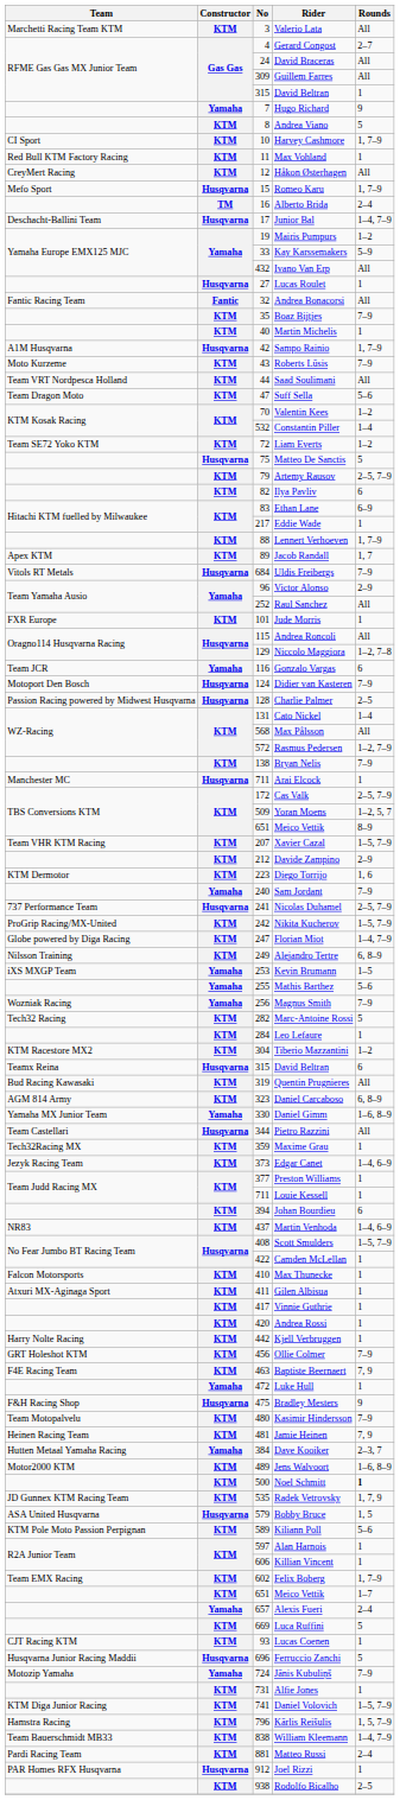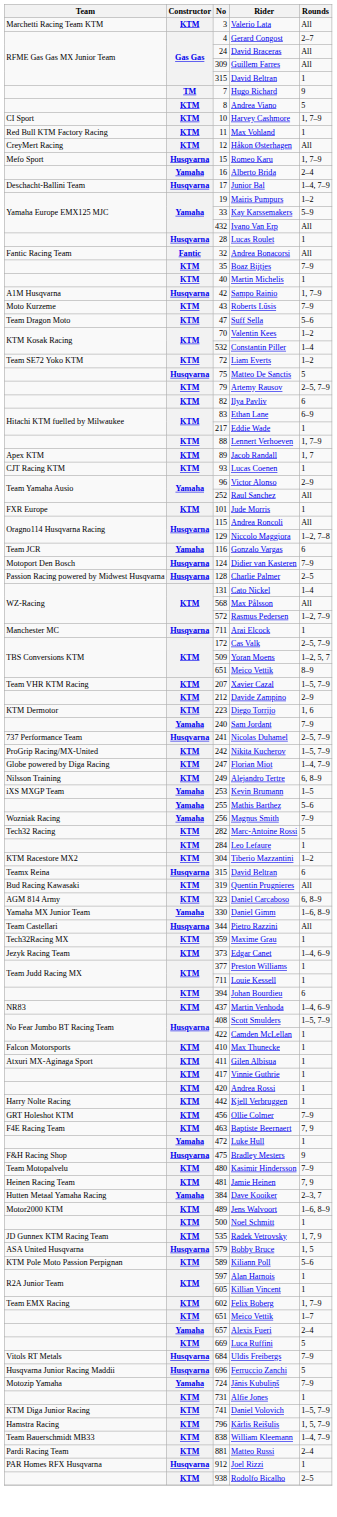 <table class="wikitable" style="font-size: 85%;">
 <tr>
 <th>Team</th>
 <th>Constructor</th>
 <th>No</th>
 <th>Rider</th>
 <th>Rounds</th>
 </tr>
 <tr>
 <td>Marchetti Racing Team KTM</td>
 <th><a href='#'>KTM</a></th>
 <td align="right">3</td>
 <td> <a href='#'>Valerio Lata</a></td>
 <td>All</td>
 </tr>
 <tr>
 <td rowspan=4>RFME Gas Gas MX Junior Team</td>
 <th rowspan=4><a href='#'>Gas Gas</a></th>
 <td align="right">4</td>
 <td> <a href='#'>Gerard Congost</a></td>
 <td>2–7</td>
 </tr>
 <tr>
 <td align="right">24</td>
 <td> <a href='#'>David Braceras</a></td>
 <td>All</td>
 </tr>
 <tr>
 <td align="right">309</td>
 <td> <a href='#'>Guillem Farres</a></td>
 <td>All</td>
 </tr>
 <tr>
 <td align="right">315</td>
 <td> <a href='#'>David Beltran</a></td>
 <td>1</td>
 </tr>
 <tr>
 <td></td>
-<th><a href='#'>Yamaha</a></th>
+<th><a href='#'>TM</a></th>
 <td align="right">7</td>
 <td> <a href='#'>Hugo Richard</a></td>
 <td>9</td>
 </tr>
 <tr>
 <td></td>
 <th><a href='#'>KTM</a></th>
 <td align="right">8</td>
 <td> <a href='#'>Andrea Viano</a></td>
 <td>5</td>
 </tr>
 <tr>
 <td>CI Sport</td>
 <th><a href='#'>KTM</a></th>
 <td align="right">10</td>
 <td> <a href='#'>Harvey Cashmore</a></td>
 <td>1, 7–9</td>
 </tr>
 <tr>
 <td>Red Bull KTM Factory Racing</td>
 <th><a href='#'>KTM</a></th>
 <td align="right">11</td>
 <td> <a href='#'>Max Vohland</a></td>
 <td>1</td>
 </tr>
 <tr>
 <td>CreyMert Racing</td>
 <th><a href='#'>KTM</a></th>
 <td align="right">12</td>
 <td> <a href='#'>Håkon Østerhagen</a></td>
 <td>All</td>
 </tr>
 <tr>
 <td>Mefo Sport</td>
 <th><a href='#'>Husqvarna</a></th>
 <td align="right">15</td>
 <td> <a href='#'>Romeo Karu</a></td>
 <td>1, 7–9</td>
 </tr>
 <tr>
 <td></td>
-<th><a href='#'>TM</a></th>
+<th><a href='#'>Yamaha</a></th>
 <td align="right">16</td>
 <td> <a href='#'>Alberto Brida</a></td>
 <td>2–4</td>
 </tr>
 <tr>
 <td>Deschacht-Ballini Team</td>
 <th><a href='#'>Husqvarna</a></th>
 <td align="right">17</td>
 <td> <a href='#'>Junior Bal</a></td>
 <td>1–4, 7–9</td>
 </tr>
 <tr>
 <td rowspan=3>Yamaha Europe EMX125 MJC</td>
 <th rowspan=3><a href='#'>Yamaha</a></th>
 <td align="right">19</td>
 <td> <a href='#'>Mairis Pumpurs</a></td>
 <td>1–2</td>
 </tr>
 <tr>
 <td align="right">33</td>
 <td> <a href='#'>Kay Karssemakers</a></td>
 <td>5–9</td>
 </tr>
 <tr>
 <td align="right">432</td>
 <td> <a href='#'>Ivano Van Erp</a></td>
 <td>All</td>
 </tr>
 <tr>
 <td></td>
 <th><a href='#'>Husqvarna</a></th>
-<td align="right">27</td>
+<td align="right">28</td>
 <td> <a href='#'>Lucas Roulet</a></td>
 <td>1</td>
 </tr>
 <tr>
 <td>Fantic Racing Team</td>
 <th><a href='#'>Fantic</a></th>
 <td align="right">32</td>
 <td> <a href='#'>Andrea Bonacorsi</a></td>
 <td>All</td>
 </tr>
 <tr>
 <td></td>
 <th><a href='#'>KTM</a></th>
 <td align="right">35</td>
 <td> <a href='#'>Boaz Bijtjes</a></td>
 <td>7–9</td>
 </tr>
 <tr>
 <td></td>
 <th><a href='#'>KTM</a></th>
 <td align="right">40</td>
 <td> <a href='#'>Martin Michelis</a></td>
 <td>1</td>
 </tr>
 <tr>
 <td>A1M Husqvarna</td>
 <th><a href='#'>Husqvarna</a></th>
 <td align="right">42</td>
 <td> <a href='#'>Sampo Rainio</a></td>
 <td>1, 7–9</td>
 </tr>
 <tr>
 <td>Moto Kurzeme</td>
 <th><a href='#'>KTM</a></th>
 <td align="right">43</td>
 <td> <a href='#'>Roberts Lūsis</a></td>
 <td>7–9</td>
-</tr>
-<tr>
-<td>Team VRT Nordpesca Holland</td>
-<th><a href='#'>KTM</a></th>
-<td align="right">44</td>
-<td> <a href='#'>Saad Soulimani</a></td>
-<td>All</td>
 </tr>
 <tr>
 <td>Team Dragon Moto</td>
 <th><a href='#'>KTM</a></th>
 <td align="right">47</td>
 <td> <a href='#'>Suff Sella</a></td>
 <td>5–6</td>
 </tr>
 <tr>
 <td rowspan=2>KTM Kosak Racing</td>
 <th rowspan=2><a href='#'>KTM</a></th>
 <td align="right">70</td>
 <td> <a href='#'>Valentin Kees</a></td>
 <td>1–2</td>
 </tr>
 <tr>
 <td align="right">532</td>
 <td> <a href='#'>Constantin Piller</a></td>
 <td>1–4</td>
 </tr>
 <tr>
 <td>Team SE72 Yoko KTM</td>
 <th><a href='#'>KTM</a></th>
 <td align="right">72</td>
 <td> <a href='#'>Liam Everts</a></td>
 <td>1–2</td>
 </tr>
 <tr>
 <td></td>
 <th><a href='#'>Husqvarna</a></th>
 <td align="right">75</td>
 <td> <a href='#'>Matteo De Sanctis</a></td>
 <td>5</td>
 </tr>
 <tr>
 <td></td>
 <th><a href='#'>KTM</a></th>
 <td align="right">79</td>
 <td> <a href='#'>Artemy Rausov</a></td>
 <td>2–5, 7–9</td>
 </tr>
 <tr>
 <td></td>
 <th><a href='#'>KTM</a></th>
 <td align="right">82</td>
 <td> <a href='#'>Ilya Pavliv</a></td>
 <td>6</td>
 </tr>
 <tr>
 <td rowspan=2>Hitachi KTM fuelled by Milwaukee</td>
 <th rowspan=2><a href='#'>KTM</a></th>
 <td align="right">83</td>
 <td> <a href='#'>Ethan Lane</a></td>
 <td>6–9</td>
 </tr>
 <tr>
 <td align="right">217</td>
 <td> <a href='#'>Eddie Wade</a></td>
 <td>1</td>
 </tr>
 <tr>
 <td></td>
 <th><a href='#'>KTM</a></th>
 <td align="right">88</td>
 <td> <a href='#'>Lennert Verhoeven</a></td>
 <td>1, 7–9</td>
 </tr>
 <tr>
 <td>Apex KTM</td>
 <th><a href='#'>KTM</a></th>
 <td align="right">89</td>
 <td> <a href='#'>Jacob Randall</a></td>
 <td>1, 7</td>
 </tr>
 <tr>
-<td>Vitols RT Metals</td>
-<th><a href='#'>Husqvarna</a></th>
-<td align="right">684</td>
-<td> <a href='#'>Uldis Freibergs</a></td>
-<td>7–9</td>
+<td>CJT Racing KTM</td>
+<th><a href='#'>KTM</a></th>
+<td align="right">93</td>
+<td> <a href='#'>Lucas Coenen</a></td>
+<td>1</td>
 </tr>
 <tr>
 <td rowspan=2>Team Yamaha Ausio</td>
 <th rowspan=2><a href='#'>Yamaha</a></th>
 <td align="right">96</td>
 <td> <a href='#'>Victor Alonso</a></td>
 <td>2–9</td>
 </tr>
 <tr>
 <td align="right">252</td>
 <td> <a href='#'>Raul Sanchez</a></td>
 <td>All</td>
 </tr>
 <tr>
 <td>FXR Europe</td>
 <th><a href='#'>KTM</a></th>
 <td align="right">101</td>
 <td> <a href='#'>Jude Morris</a></td>
 <td>1</td>
 </tr>
 <tr>
 <td rowspan=2>Oragno114 Husqvarna Racing</td>
 <th rowspan=2><a href='#'>Husqvarna</a></th>
 <td align="right">115</td>
 <td> <a href='#'>Andrea Roncoli</a></td>
 <td>All</td>
 </tr>
 <tr>
 <td align="right">129</td>
 <td> <a href='#'>Niccolo Maggiora</a></td>
 <td>1–2, 7–8</td>
 </tr>
 <tr>
 <td>Team JCR</td>
 <th><a href='#'>Yamaha</a></th>
 <td align="right">116</td>
 <td> <a href='#'>Gonzalo Vargas</a></td>
 <td>6</td>
 </tr>
 <tr>
 <td>Motoport Den Bosch</td>
 <th><a href='#'>Husqvarna</a></th>
 <td align="right">124</td>
 <td> <a href='#'>Didier van Kasteren</a></td>
 <td>7–9</td>
 </tr>
 <tr>
 <td>Passion Racing powered by Midwest Husqvarna</td>
 <th><a href='#'>Husqvarna</a></th>
 <td align="right">128</td>
 <td> <a href='#'>Charlie Palmer</a></td>
 <td>2–5</td>
 </tr>
 <tr>
 <td rowspan=3>WZ-Racing</td>
 <th rowspan=3><a href='#'>KTM</a></th>
 <td align="right">131</td>
 <td> <a href='#'>Cato Nickel</a></td>
 <td>1–4</td>
 </tr>
 <tr>
 <td align="right">568</td>
 <td> <a href='#'>Max Pålsson</a></td>
 <td>All</td>
 </tr>
 <tr>
 <td align="right">572</td>
 <td> <a href='#'>Rasmus Pedersen</a></td>
 <td>1–2, 7–9</td>
-</tr>
-<tr>
-<td></td>
-<th><a href='#'>KTM</a></th>
-<td align="right">138</td>
-<td> <a href='#'>Bryan Nelis</a></td>
-<td>7–9</td>
 </tr>
 <tr>
 <td>Manchester MC</td>
 <th><a href='#'>Husqvarna</a></th>
 <td align="right">711</td>
 <td> <a href='#'>Arai Elcock</a></td>
 <td>1</td>
 </tr>
 <tr>
 <td rowspan=3>TBS Conversions KTM</td>
 <th rowspan=3><a href='#'>KTM</a></th>
 <td align="right">172</td>
 <td> <a href='#'>Cas Valk</a></td>
 <td>2–5, 7–9</td>
 </tr>
 <tr>
 <td align="right">509</td>
 <td> <a href='#'>Yoran Moens</a></td>
 <td>1–2, 5, 7</td>
 </tr>
 <tr>
 <td align="right">651</td>
 <td> <a href='#'>Meico Vettik</a></td>
 <td>8–9</td>
 </tr>
 <tr>
 <td>Team VHR KTM Racing</td>
 <th><a href='#'>KTM</a></th>
 <td align="right">207</td>
 <td> <a href='#'>Xavier Cazal</a></td>
 <td>1–5, 7–9</td>
 </tr>
 <tr>
 <td></td>
 <th><a href='#'>KTM</a></th>
 <td align="right">212</td>
 <td> <a href='#'>Davide Zampino</a></td>
 <td>2–9</td>
 </tr>
 <tr>
 <td>KTM Dermotor</td>
 <th><a href='#'>KTM</a></th>
 <td align="right">223</td>
 <td> <a href='#'>Diego Torrijo</a></td>
 <td>1, 6</td>
 </tr>
 <tr>
 <td></td>
 <th><a href='#'>Yamaha</a></th>
 <td align="right">240</td>
 <td> <a href='#'>Sam Jordant</a></td>
 <td>7–9</td>
 </tr>
 <tr>
 <td>737 Performance Team</td>
 <th><a href='#'>Husqvarna</a></th>
 <td align="right">241</td>
 <td> <a href='#'>Nicolas Duhamel</a></td>
 <td>2–5, 7–9</td>
 </tr>
 <tr>
 <td>ProGrip Racing/MX-United</td>
 <th><a href='#'>KTM</a></th>
 <td align="right">242</td>
 <td> <a href='#'>Nikita Kucherov</a></td>
 <td>1–5, 7–9</td>
 </tr>
 <tr>
 <td>Globe powered by Diga Racing</td>
 <th><a href='#'>KTM</a></th>
 <td align="right">247</td>
 <td> <a href='#'>Florian Miot</a></td>
 <td>1–4, 7–9</td>
 </tr>
 <tr>
 <td>Nilsson Training</td>
 <th><a href='#'>KTM</a></th>
 <td align="right">249</td>
 <td> <a href='#'>Alejandro Tertre</a></td>
 <td>6, 8–9</td>
 </tr>
 <tr>
 <td>iXS MXGP Team</td>
 <th><a href='#'>Yamaha</a></th>
 <td align="right">253</td>
 <td> <a href='#'>Kevin Brumann</a></td>
 <td>1–5</td>
 </tr>
 <tr>
 <td></td>
 <th><a href='#'>Yamaha</a></th>
 <td align="right">255</td>
 <td> <a href='#'>Mathis Barthez</a></td>
 <td>5–6</td>
 </tr>
 <tr>
 <td>Wozniak Racing</td>
 <th><a href='#'>Yamaha</a></th>
 <td align="right">256</td>
 <td> <a href='#'>Magnus Smith</a></td>
 <td>7–9</td>
 </tr>
 <tr>
 <td>Tech32 Racing</td>
 <th><a href='#'>KTM</a></th>
 <td align="right">282</td>
 <td> <a href='#'>Marc-Antoine Rossi</a></td>
 <td>5</td>
 </tr>
 <tr>
 <td></td>
 <th><a href='#'>KTM</a></th>
 <td align="right">284</td>
 <td> <a href='#'>Leo Lefaure</a></td>
 <td>1</td>
 </tr>
 <tr>
 <td>KTM Racestore MX2</td>
 <th><a href='#'>KTM</a></th>
 <td align="right">304</td>
 <td> <a href='#'>Tiberio Mazzantini</a></td>
 <td>1–2</td>
 </tr>
 <tr>
 <td>Teamx Reina</td>
 <th><a href='#'>Husqvarna</a></th>
 <td align="right">315</td>
 <td> <a href='#'>David Beltran</a></td>
 <td>6</td>
 </tr>
 <tr>
 <td>Bud Racing Kawasaki</td>
 <th><a href='#'>KTM</a></th>
 <td align="right">319</td>
 <td> <a href='#'>Quentin Prugnieres</a></td>
 <td>All</td>
 </tr>
 <tr>
 <td>AGM 814 Army</td>
 <th><a href='#'>KTM</a></th>
 <td align="right">323</td>
 <td> <a href='#'>Daniel Carcaboso</a></td>
 <td>6, 8–9</td>
 </tr>
 <tr>
 <td>Yamaha MX Junior Team</td>
 <th><a href='#'>Yamaha</a></th>
 <td align="right">330</td>
 <td> <a href='#'>Daniel Gimm</a></td>
 <td>1–6, 8–9</td>
 </tr>
 <tr>
 <td>Team Castellari</td>
 <th><a href='#'>Husqvarna</a></th>
 <td align="right">344</td>
 <td> <a href='#'>Pietro Razzini</a></td>
 <td>All</td>
 </tr>
 <tr>
 <td>Tech32Racing MX</td>
 <th><a href='#'>KTM</a></th>
 <td align="right">359</td>
 <td> <a href='#'>Maxime Grau</a></td>
 <td>1</td>
 </tr>
 <tr>
 <td>Jezyk Racing Team</td>
 <th><a href='#'>KTM</a></th>
 <td align="right">373</td>
 <td> <a href='#'>Edgar Canet</a></td>
 <td>1–4, 6–9</td>
 </tr>
 <tr>
 <td rowspan=2>Team Judd Racing MX</td>
 <th rowspan=2><a href='#'>KTM</a></th>
 <td align="right">377</td>
 <td> <a href='#'>Preston Williams</a></td>
 <td>1</td>
 </tr>
 <tr>
 <td align="right">711</td>
 <td> <a href='#'>Louie Kessell</a></td>
 <td>1</td>
 </tr>
 <tr>
 <td></td>
 <th><a href='#'>KTM</a></th>
 <td align="right">394</td>
 <td> <a href='#'>Johan Bourdieu</a></td>
 <td>6</td>
 </tr>
 <tr>
 <td>NR83</td>
 <th><a href='#'>KTM</a></th>
 <td align="right">437</td>
 <td> <a href='#'>Martin Venhoda</a></td>
 <td>1–4, 6–9</td>
 </tr>
 <tr>
 <td rowspan=2>No Fear Jumbo BT Racing Team</td>
 <th rowspan=2><a href='#'>Husqvarna</a></th>
 <td align="right">408</td>
 <td> <a href='#'>Scott Smulders</a></td>
 <td>1–5, 7–9</td>
 </tr>
 <tr>
 <td align="right">422</td>
 <td> <a href='#'>Camden McLellan</a></td>
 <td>1</td>
 </tr>
 <tr>
 <td>Falcon Motorsports</td>
 <th><a href='#'>KTM</a></th>
 <td align="right">410</td>
 <td> <a href='#'>Max Thunecke</a></td>
 <td>1</td>
 </tr>
 <tr>
 <td>Atxuri MX-Aginaga Sport</td>
 <th><a href='#'>KTM</a></th>
 <td align="right">411</td>
 <td> <a href='#'>Gilen Albisua</a></td>
 <td>1</td>
 </tr>
 <tr>
 <td></td>
 <th><a href='#'>KTM</a></th>
 <td align="right">417</td>
 <td> <a href='#'>Vinnie Guthrie</a></td>
 <td>1</td>
 </tr>
 <tr>
 <td></td>
 <th><a href='#'>KTM</a></th>
 <td align="right">420</td>
 <td> <a href='#'>Andrea Rossi</a></td>
 <td>1</td>
 </tr>
 <tr>
 <td>Harry Nolte Racing</td>
 <th><a href='#'>KTM</a></th>
 <td align="right">442</td>
 <td> <a href='#'>Kjell Verbruggen</a></td>
 <td>1</td>
 </tr>
 <tr>
 <td>GRT Holeshot KTM</td>
 <th><a href='#'>KTM</a></th>
 <td align="right">456</td>
 <td> <a href='#'>Ollie Colmer</a></td>
 <td>7–9</td>
 </tr>
 <tr>
 <td>F4E Racing Team</td>
 <th><a href='#'>KTM</a></th>
 <td align="right">463</td>
 <td> <a href='#'>Baptiste Beernaert</a></td>
 <td>7, 9</td>
 </tr>
 <tr>
 <td></td>
 <th><a href='#'>Yamaha</a></th>
 <td align="right">472</td>
 <td> <a href='#'>Luke Hull</a></td>
 <td>1</td>
 </tr>
 <tr>
 <td>F&H Racing Shop</td>
 <th><a href='#'>Husqvarna</a></th>
 <td align="right">475</td>
 <td> <a href='#'>Bradley Mesters</a></td>
 <td>9</td>
 </tr>
 <tr>
 <td>Team Motopalvelu</td>
 <th><a href='#'>KTM</a></th>
 <td align="right">480</td>
 <td> <a href='#'>Kasimir Hindersson</a></td>
 <td>7–9</td>
 </tr>
 <tr>
 <td>Heinen Racing Team</td>
 <th><a href='#'>KTM</a></th>
 <td align="right">481</td>
 <td> <a href='#'>Jamie Heinen</a></td>
 <td>7, 9</td>
 </tr>
 <tr>
 <td>Hutten Metaal Yamaha Racing</td>
 <th><a href='#'>Yamaha</a></th>
 <td align="right">384</td>
 <td> <a href='#'>Dave Kooiker</a></td>
 <td>2–3, 7</td>
 </tr>
 <tr>
 <td>Motor2000 KTM</td>
 <th><a href='#'>KTM</a></th>
 <td align="right">489</td>
 <td> <a href='#'>Jens Walvoort</a></td>
 <td>1–6, 8–9</td>
 </tr>
 <tr>
 <td></td>
 <th><a href='#'>KTM</a></th>
 <td align="right">500</td>
 <td> <a href='#'>Noel Schmitt</a></td>
-<td><strong>1</strong></td>
+<td>1</td>
 </tr>
 <tr>
 <td>JD Gunnex KTM Racing Team</td>
 <th><a href='#'>KTM</a></th>
 <td align="right">535</td>
 <td> <a href='#'>Radek Vetrovsky</a></td>
 <td>1, 7, 9</td>
 </tr>
 <tr>
 <td>ASA United Husqvarna</td>
 <th><a href='#'>Husqvarna</a></th>
 <td align="right">579</td>
 <td> <a href='#'>Bobby Bruce</a></td>
 <td>1, 5</td>
 </tr>
 <tr>
 <td>KTM Pole Moto Passion Perpignan</td>
 <th><a href='#'>KTM</a></th>
 <td align="right">589</td>
 <td> <a href='#'>Kiliann Poll</a></td>
 <td>5–6</td>
 </tr>
 <tr>
 <td rowspan=2>R2A Junior Team</td>
 <th rowspan=2><a href='#'>KTM</a></th>
 <td align="right">597</td>
 <td> <a href='#'>Alan Harnois</a></td>
 <td>1</td>
 </tr>
 <tr>
-<td align="right">606</td>
+<td align="right">605</td>
 <td> <a href='#'>Killian Vincent</a></td>
 <td>1</td>
 </tr>
 <tr>
 <td>Team EMX Racing</td>
 <th><a href='#'>KTM</a></th>
 <td align="right">602</td>
 <td> <a href='#'>Felix Boberg</a></td>
 <td>1, 7–9</td>
 </tr>
 <tr>
 <td></td>
 <th><a href='#'>KTM</a></th>
 <td align="right">651</td>
 <td> <a href='#'>Meico Vettik</a></td>
 <td>1–7</td>
 </tr>
 <tr>
 <td></td>
 <th><a href='#'>Yamaha</a></th>
 <td align="right">657</td>
 <td> <a href='#'>Alexis Fueri</a></td>
 <td>2–4</td>
 </tr>
 <tr>
 <td></td>
 <th><a href='#'>KTM</a></th>
 <td align="right">669</td>
 <td> <a href='#'>Luca Ruffini</a></td>
 <td>5</td>
 </tr>
 <tr>
-<td>CJT Racing KTM</td>
-<th><a href='#'>KTM</a></th>
-<td align="right">93</td>
-<td> <a href='#'>Lucas Coenen</a></td>
-<td>1</td>
+<td>Vitols RT Metals</td>
+<th><a href='#'>Husqvarna</a></th>
+<td align="right">684</td>
+<td> <a href='#'>Uldis Freibergs</a></td>
+<td>7–9</td>
 </tr>
 <tr>
 <td>Husqvarna Junior Racing Maddii</td>
 <th><a href='#'>Husqvarna</a></th>
 <td align="right">696</td>
 <td> <a href='#'>Ferruccio Zanchi</a></td>
 <td>5</td>
 </tr>
 <tr>
 <td>Motozip Yamaha</td>
 <th><a href='#'>Yamaha</a></th>
 <td align="right">724</td>
 <td> <a href='#'>Jānis Kubuliņš</a></td>
 <td>7–9</td>
 </tr>
 <tr>
 <td></td>
 <th><a href='#'>KTM</a></th>
 <td align="right">731</td>
 <td> <a href='#'>Alfie Jones</a></td>
 <td>1</td>
 </tr>
 <tr>
 <td>KTM Diga Junior Racing</td>
 <th><a href='#'>KTM</a></th>
 <td align="right">741</td>
 <td> <a href='#'>Daniel Volovich</a></td>
 <td>1–5, 7–9</td>
 </tr>
 <tr>
 <td>Hamstra Racing</td>
 <th><a href='#'>KTM</a></th>
 <td align="right">796</td>
 <td> <a href='#'>Kārlis Reišulis</a></td>
 <td>1, 5, 7–9</td>
 </tr>
 <tr>
 <td>Team Bauerschmidt MB33</td>
 <th><a href='#'>KTM</a></th>
 <td align="right">838</td>
 <td> <a href='#'>William Kleemann</a></td>
 <td>1–4, 7–9</td>
 </tr>
 <tr>
 <td>Pardi Racing Team</td>
 <th><a href='#'>KTM</a></th>
 <td align="right">881</td>
 <td> <a href='#'>Matteo Russi</a></td>
 <td>2–4</td>
 </tr>
 <tr>
 <td>PAR Homes RFX Husqvarna</td>
 <th><a href='#'>Husqvarna</a></th>
 <td align="right">912</td>
 <td> <a href='#'>Joel Rizzi</a></td>
 <td>1</td>
 </tr>
 <tr>
 <td></td>
 <th><a href='#'>KTM</a></th>
 <td align="right">938</td>
 <td> <a href='#'>Rodolfo Bicalho</a></td>
 <td>2–5</td>
 </tr>
 <tr>
 </tr>
 </table>
